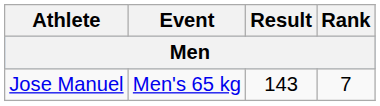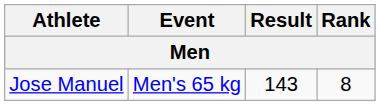 <table class="wikitable" style="font-size:100%">
 <tr>
 <th>Athlete</th>
 <th>Event</th>
 <th>Result</th>
 <th>Rank</th>
 </tr>
 <tr style="background:#9acdff;">
 <th colspan="4">Men</th>
 </tr>
 <tr>
 <td><a href='#'>Jose Manuel</a></td>
 <td><a href='#'>Men's 65 kg</a></td>
 <td align=center>143</td>
-<td align=center>7</td>
+<td align=center>8</td>
 </tr>
 </table>
